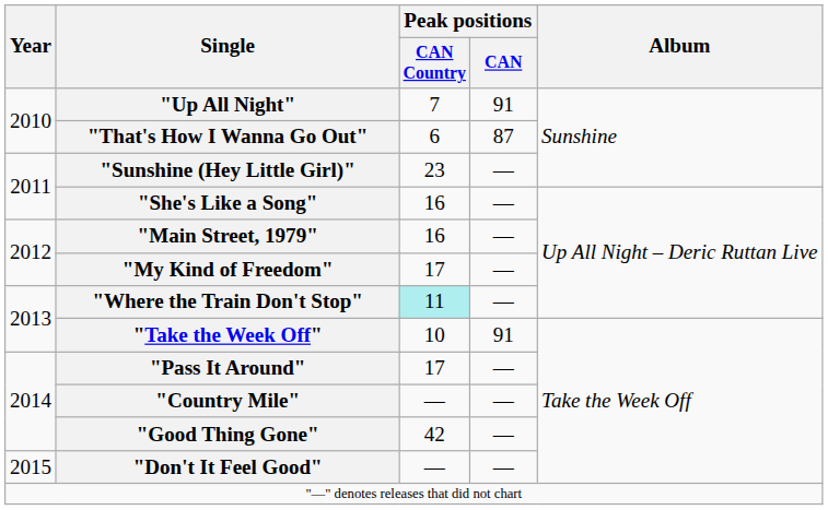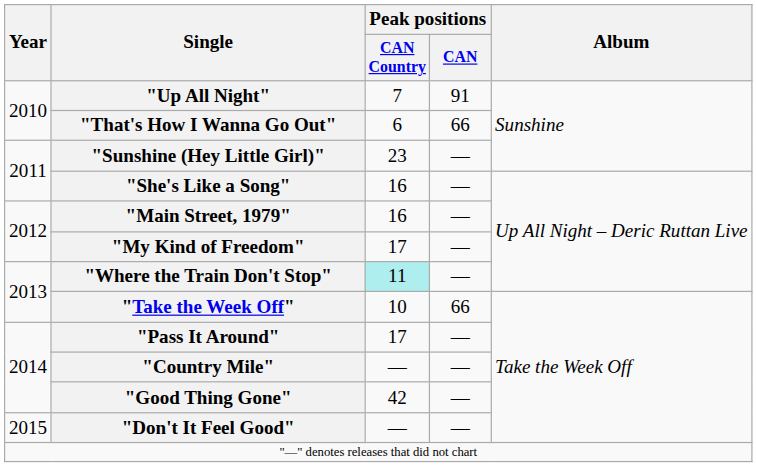 <table class="wikitable plainrowheaders" style="text-align:center;">
 <tr>
 <th rowspan="2">Year</th>
 <th rowspan="2" style="width:16em;">Single</th>
 <th colspan="2">Peak positions</th>
 <th rowspan="2">Album</th>
 </tr>
 <tr style="font-size:smaller;">
 <th style="width:45px;"><a href='#'>CAN Country</a><br></th>
 <th style="width:45px;"><a href='#'>CAN</a><br></th>
 </tr>
 <tr>
 <td rowspan="2">2010</td>
 <th scope="row">"Up All Night"</th>
 <td>7</td>
 <td>91</td>
 <td style="text-align:left;" rowspan="3"><em>Sunshine</em></td>
 </tr>
 <tr>
 <th scope="row">"That's How I Wanna Go Out"</th>
 <td>6</td>
-<td>87</td>
+<td>66</td>
 </tr>
 <tr>
 <td rowspan="2">2011</td>
 <th scope="row">"Sunshine (Hey Little Girl)"</th>
 <td>23</td>
 <td>—</td>
 </tr>
 <tr>
 <th scope="row">"She's Like a Song"</th>
 <td>16</td>
 <td>—</td>
 <td style="text-align:left;" rowspan="4"><em>Up All Night – Deric Ruttan Live</em></td>
 </tr>
 <tr>
 <td rowspan="2">2012</td>
 <th scope="row">"Main Street, 1979"</th>
 <td>16</td>
 <td>—</td>
 </tr>
 <tr>
 <th scope="row">"My Kind of Freedom"</th>
 <td>17</td>
 <td>—</td>
 </tr>
 <tr>
 <td rowspan="2">2013</td>
 <th scope="row">"Where the Train Don't Stop"</th>
 <td style="background: paleturquoise;">11</td>
 <td>—</td>
 </tr>
 <tr>
 <th scope="row">"<a href='#'>Take the Week Off</a>"</th>
 <td>10</td>
-<td>91</td>
+<td>66</td>
 <td style="text-align:left;" rowspan="5"><em>Take the Week Off</em></td>
 </tr>
 <tr>
 <td rowspan="3">2014</td>
 <th scope="row">"Pass It Around"</th>
 <td>17</td>
 <td>—</td>
 </tr>
 <tr>
 <th scope="row">"Country Mile"</th>
 <td>—</td>
 <td>—</td>
 </tr>
 <tr>
 <th scope="row">"Good Thing Gone"</th>
 <td>42</td>
 <td>—</td>
 </tr>
 <tr>
 <td>2015</td>
 <th scope="row">"Don't It Feel Good"</th>
 <td>—</td>
 <td>—</td>
 </tr>
 <tr>
 <td colspan="5" style="font-size:8pt">"—" denotes releases that did not chart</td>
 </tr>
 </table>
